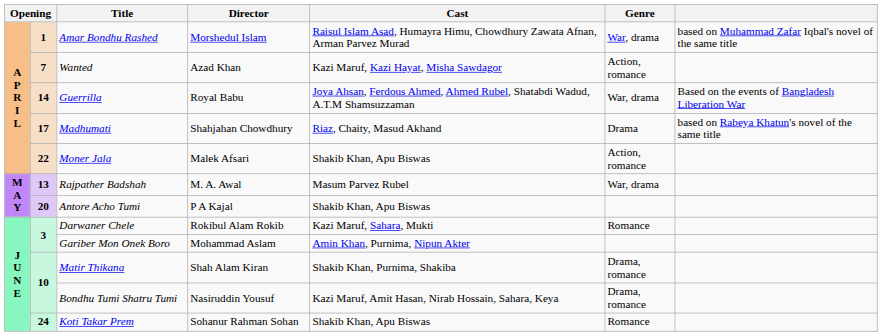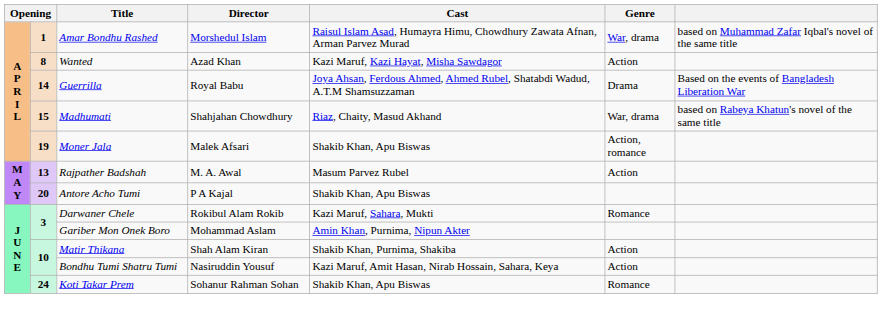 <table class="wikitable sortable">
 <tr>
 <th colspan="2" style="width:6%;">Opening</th>
 <th style="width:15%;">Title</th>
 <th style="width:14%;">Director</th>
 <th>Cast</th>
 <th>Genre</th>
 <th></th>
 </tr>
 <tr>
 <th rowspan="5" style="text-align:center; background:#f7bf87">A<br>P<br>R<br>I<br>L</th>
 <td rowspan="1" style="text-align:center; background:#f7dfc7"><strong>1</strong></td>
 <td><em><a href='#'>Amar Bondhu Rashed</a></em></td>
 <td><a href='#'>Morshedul Islam</a></td>
 <td><a href='#'>Raisul Islam Asad</a>, Humayra Himu, Chowdhury Zawata Afnan, Arman Parvez Murad</td>
 <td><a href='#'>War</a>, drama</td>
 <td>based on <a href='#'>Muhammad Zafar</a> Iqbal's novel of the same title</td>
 </tr>
 <tr>
-<td rowspan="1" style="text-align:center; background:#f7dfc7"><strong>7</strong></td>
+<td rowspan="1" style="text-align:center; background:#f7dfc7"><strong>8</strong></td>
 <td><em>Wanted</em></td>
 <td>Azad Khan</td>
 <td>Kazi Maruf, <a href='#'>Kazi Hayat</a>, <a href='#'>Misha Sawdagor</a></td>
-<td>Action, romance</td>
+<td>Action</td>
 <td></td>
 </tr>
 <tr>
 <td rowspan="1" style="text-align:center; background:#f7dfc7"><strong>14</strong></td>
 <td><em><a href='#'>Guerrilla</a></em></td>
 <td>Royal Babu</td>
 <td><a href='#'>Joya Ahsan</a>, <a href='#'>Ferdous Ahmed</a>, <a href='#'>Ahmed Rubel</a>, Shatabdi Wadud, A.T.M Shamsuzzaman</td>
-<td>War, drama</td>
+<td>Drama</td>
 <td>Based on the events of <a href='#'>Bangladesh Liberation War</a></td>
 </tr>
 <tr>
-<td rowspan="1" style="text-align:center; background:#f7dfc7"><strong>17</strong></td>
+<td rowspan="1" style="text-align:center; background:#f7dfc7"><strong>15</strong></td>
 <td><em><a href='#'>Madhumati</a></em></td>
 <td>Shahjahan Chowdhury</td>
 <td><a href='#'>Riaz</a>, Chaity, Masud Akhand  </td>
-<td>Drama</td>
+<td>War, drama</td>
 <td>based on <a href='#'>Rabeya Khatun</a>'s novel of the same title</td>
 </tr>
 <tr>
-<td rowspan="1" style="text-align:center; background:#f7dfc7"><strong>22</strong></td>
+<td rowspan="1" style="text-align:center; background:#f7dfc7"><strong>19</strong></td>
 <td><em><a href='#'>Moner Jala</a></em></td>
 <td>Malek Afsari</td>
 <td>Shakib Khan, Apu Biswas</td>
 <td>Action, romance</td>
 <td></td>
 </tr>
 <tr>
 <th rowspan="2" style="text-align:center; background:#bf87f7">M<br>A<br>Y</th>
 <td rowspan="1" style="text-align:center; background:#dfc7f7"><strong>13</strong></td>
 <td><em>Rajpather Badshah</em></td>
 <td>M. A. Awal</td>
 <td>Masum Parvez Rubel</td>
-<td>War, drama</td>
+<td>Action</td>
 <td></td>
 </tr>
 <tr>
 <td rowspan="1" style="text-align:center; background:#dfc7f7"><strong>20</strong></td>
 <td><em>Antore Acho Tumi</em></td>
 <td>P A Kajal</td>
 <td>Shakib Khan, Apu Biswas</td>
 <td></td>
 <td></td>
 </tr>
 <tr>
 <th rowspan="5" style="text-align:center; background:#87f7bf">J<br>U<br>N<br>E</th>
 <td rowspan="2" style="text-align:center; background:#c7f7df"><strong>3</strong></td>
 <td><em>Darwaner Chele</em></td>
 <td>Rokibul Alam Rokib</td>
 <td>Kazi Maruf, <a href='#'>Sahara</a>, Mukti</td>
 <td>Romance</td>
 <td></td>
 </tr>
 <tr>
 <td><em>Gariber Mon Onek Boro</em></td>
 <td>Mohammad Aslam</td>
 <td><a href='#'>Amin Khan</a>, Purnima, <a href='#'>Nipun Akter</a></td>
 <td></td>
 <td></td>
 </tr>
 <tr>
 <td rowspan="2" style="text-align:center; background:#c7f7df"><strong>10</strong></td>
 <td><em><a href='#'>Matir Thikana</a></em></td>
 <td>Shah Alam Kiran</td>
 <td>Shakib Khan, Purnima, Shakiba</td>
-<td>Drama, romance</td>
+<td>Action</td>
 <td></td>
 </tr>
 <tr>
 <td><em>Bondhu Tumi Shatru Tumi</em></td>
 <td>Nasiruddin Yousuf</td>
 <td>Kazi Maruf, Amit Hasan, Nirab Hossain, Sahara, Keya</td>
-<td>Drama, romance</td>
+<td>Action</td>
 <td></td>
 </tr>
 <tr>
 <td rowspan="1" style="text-align:center; background:#c7f7df"><strong>24</strong></td>
 <td><em><a href='#'>Koti Takar Prem</a></em></td>
 <td>Sohanur Rahman Sohan</td>
 <td>Shakib Khan, Apu Biswas</td>
 <td>Romance</td>
 <td></td>
 </tr>
 </table>
